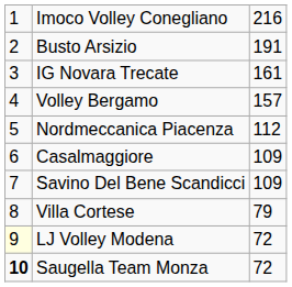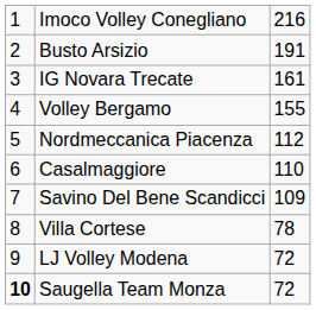 <table class="wikitable">
 <tr>
 <td>1</td>
 <td>Imoco Volley Conegliano</td>
 <td>216</td>
 </tr>
 <tr>
 <td>2</td>
 <td>Busto Arsizio</td>
 <td>191</td>
 </tr>
 <tr>
 <td>3</td>
 <td>IG Novara Trecate</td>
 <td>161</td>
 </tr>
 <tr>
 <td>4</td>
 <td>Volley Bergamo</td>
-<td>157</td>
+<td>155</td>
 </tr>
 <tr>
 <td>5</td>
 <td>Nordmeccanica Piacenza</td>
 <td>112</td>
 </tr>
 <tr>
 <td>6</td>
 <td>Casalmaggiore</td>
-<td>109</td>
+<td>110</td>
 </tr>
 <tr>
 <td>7</td>
 <td>Savino Del Bene Scandicci</td>
 <td>109</td>
 </tr>
 <tr>
 <td>8</td>
 <td>Villa Cortese</td>
-<td>79</td>
+<td>78</td>
 </tr>
 <tr>
-<td style="background: lightyellow;">9</td>
+<td>9</td>
 <td>LJ Volley Modena</td>
 <td>72</td>
 </tr>
 <tr>
 <td><strong>10</strong></td>
 <td>Saugella Team Monza</td>
 <td>72</td>
 </tr>
 </table>
